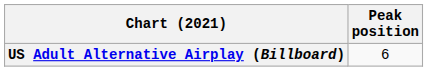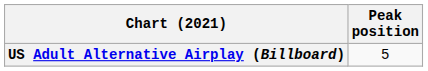 <table class="wikitable plainrowheaders" style="text-align:center">
 <tr>
 <th>Chart (2021)</th>
 <th>Peak<br>position</th>
 </tr>
 <tr>
 <th scope="row">US <a href='#'>Adult Alternative Airplay</a> (<em>Billboard</em>)</th>
-<td>6</td>
+<td>5</td>
 </tr>
 </table>
